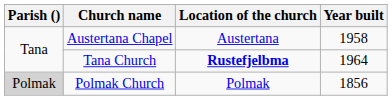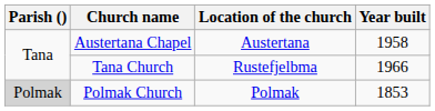 <table class="wikitable" style="text-align:center">
 <tr>
 <th>Parish ()</th>
 <th>Church name</th>
 <th>Location of the church</th>
 <th>Year built</th>
 </tr>
 <tr>
 <td rowspan="2">Tana</td>
 <td><a href='#'>Austertana Chapel</a></td>
 <td><a href='#'>Austertana</a></td>
 <td>1958</td>
 </tr>
 <tr>
 <td><a href='#'>Tana Church</a></td>
-<td><strong><a href='#'>Rustefjelbma</a></strong></td>
-<td>1964</td>
+<td><a href='#'>Rustefjelbma</a></td>
+<td>1966</td>
 </tr>
 <tr>
 <td style="background: lightgrey;">Polmak</td>
 <td><a href='#'>Polmak Church</a></td>
 <td><a href='#'>Polmak</a></td>
-<td>1856</td>
+<td>1853</td>
 </tr>
 </table>
